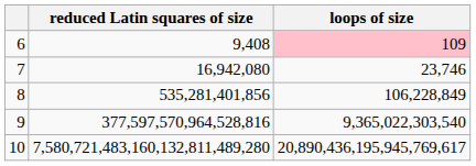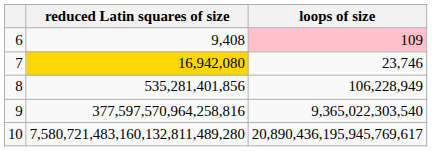 <table class="wikitable" align="center">
 <tr>
 <th></th>
 <th align=right>reduced Latin squares of size </th>
 <th align=right>loops of size </th>
 </tr>
 <tr>
 <td align=right>6</td>
 <td align=right>9,408</td>
 <td align=right style="background: pink;">109</td>
 </tr>
 <tr loo>
 <td align=right>7</td>
-<td align=right>16,942,080</td>
+<td align=right style="background: gold;">16,942,080</td>
 <td align=right>23,746</td>
 </tr>
 <tr>
 <td align=right>8</td>
 <td align=right>535,281,401,856</td>
-<td align=right>106,228,849</td>
+<td align=right>106,228,949</td>
 </tr>
 <tr>
 <td align=right>9</td>
-<td align=right>377,597,570,964,528,816</td>
+<td align=right>377,597,570,964,258,816</td>
 <td align=right>9,365,022,303,540</td>
 </tr>
 <tr>
 <td>10</td>
 <td align=right>7,580,721,483,160,132,811,489,280</td>
 <td align=right>20,890,436,195,945,769,617</td>
 </tr>
 </table>
